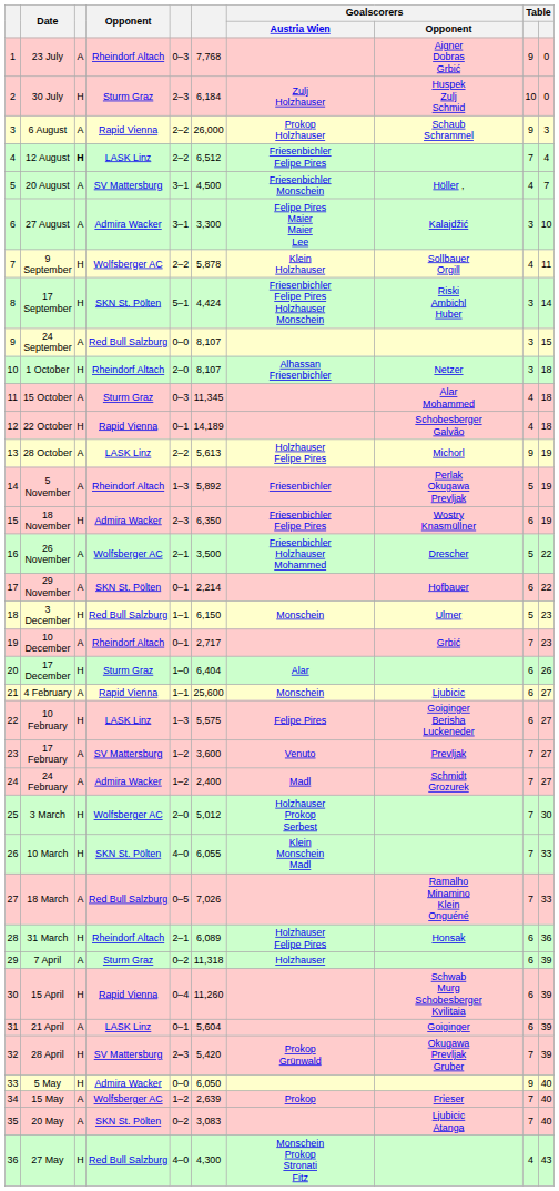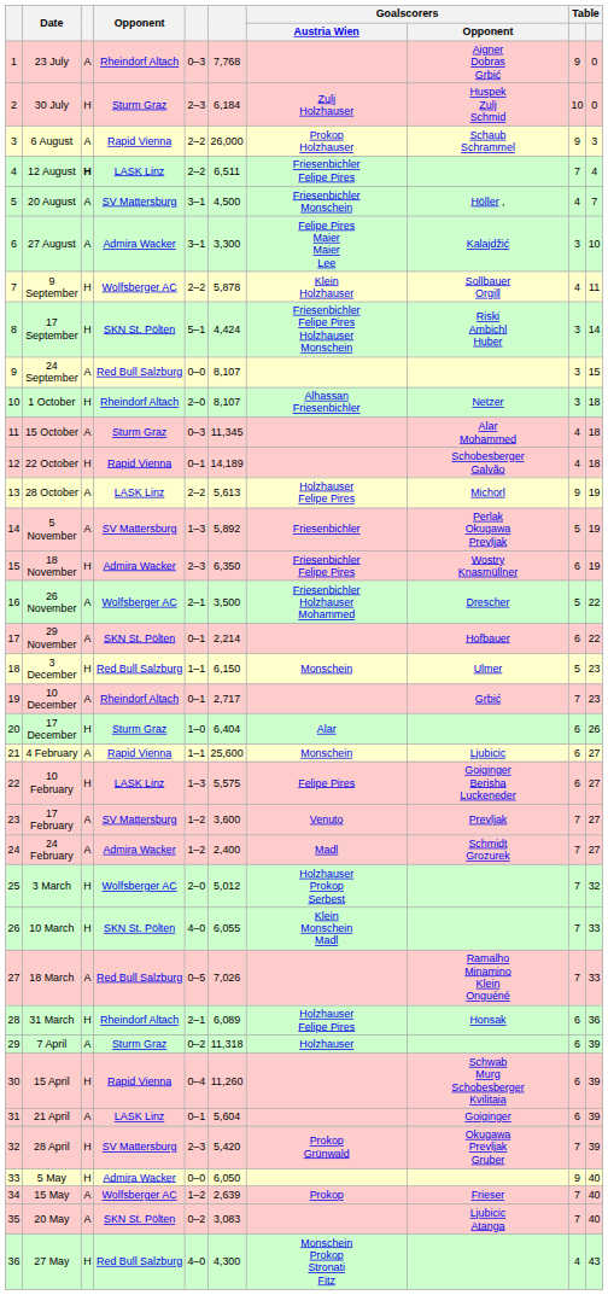 <table class="wikitable" Style="text-align: center;font-size:75%">
 <tr>
 <th rowspan="2"></th>
 <th rowspan="2" style="width:60px">Date</th>
 <th rowspan="2"></th>
 <th rowspan="2">Opponent</th>
 <th rowspan="2"><br></th>
 <th rowspan="2"></th>
 <th colspan="2">Goalscorers</th>
 <th colspan="2">Table</th>
 </tr>
 <tr>
 <th style="width:175px"><a href='#'>Austria Wien</a></th>
 <th style="width:175px">Opponent</th>
 <th></th>
 <th></th>
 </tr>
 <tr style="background:#FFCCCC">
 <td>1</td>
 <td>23 July</td>
 <td>A</td>
 <td><a href='#'>Rheindorf Altach</a></td>
 <td>0–3</td>
 <td>7,768</td>
 <td></td>
 <td><a href='#'>Aigner</a>  <br> <a href='#'>Dobras</a>  <br> <a href='#'>Grbić</a> </td>
 <td>9</td>
 <td>0</td>
 </tr>
 <tr style="background:#FFCCCC">
 <td>2</td>
 <td>30 July</td>
 <td>H</td>
 <td><a href='#'>Sturm Graz</a></td>
 <td>2–3</td>
 <td>6,184</td>
 <td><a href='#'>Zulj</a>  <br> <a href='#'>Holzhauser</a> </td>
 <td><a href='#'>Huspek</a>  <br> <a href='#'>Zulj</a>  <br> <a href='#'>Schmid</a> </td>
 <td>10</td>
 <td>0</td>
 </tr>
 <tr style="background:#FFFFCC">
 <td>3</td>
 <td>6 August</td>
 <td>A</td>
 <td><a href='#'>Rapid Vienna</a></td>
 <td>2–2</td>
 <td>26,000</td>
 <td><a href='#'>Prokop</a>  <br> <a href='#'>Holzhauser</a> </td>
 <td><a href='#'>Schaub</a>  <br> <a href='#'>Schrammel</a> </td>
 <td>9</td>
 <td>3</td>
 </tr>
 <tr style="background:#CCFFCC">
 <td>4</td>
 <td>12 August</td>
 <td><strong>H</strong></td>
 <td><a href='#'>LASK Linz</a></td>
 <td>2–2</td>
-<td>6,512</td>
+<td>6,511</td>
 <td><a href='#'>Friesenbichler</a>  <br> <a href='#'>Felipe Pires</a> </td>
 <td></td>
 <td>7</td>
 <td>4</td>
 </tr>
 <tr style="background:#CCFFCC">
 <td>5</td>
 <td>20 August</td>
 <td>A</td>
 <td><a href='#'>SV Mattersburg</a></td>
 <td>3–1</td>
 <td>4,500</td>
 <td><a href='#'>Friesenbichler</a>  <br> <a href='#'>Monschein</a> </td>
 <td><a href='#'>Höller</a> , </td>
 <td>4</td>
 <td>7</td>
 </tr>
 <tr style="background:#CCFFCC">
 <td>6</td>
 <td>27 August</td>
 <td>A</td>
 <td><a href='#'>Admira Wacker</a></td>
 <td>3–1</td>
 <td>3,300</td>
 <td><a href='#'>Felipe Pires</a>  <br> <a href='#'>Maier</a>  <br> <a href='#'>Maier</a>  <br> <a href='#'>Lee</a> </td>
 <td><a href='#'>Kalajdžić</a> </td>
 <td>3</td>
 <td>10</td>
 </tr>
 <tr style="background:#FFFFCC">
 <td>7</td>
 <td>9 September</td>
 <td>H</td>
 <td><a href='#'>Wolfsberger AC</a></td>
 <td>2–2</td>
 <td>5,878</td>
 <td><a href='#'>Klein</a>  <br> <a href='#'>Holzhauser</a> </td>
 <td><a href='#'>Sollbauer</a>  <br> <a href='#'>Orgill</a> </td>
 <td>4</td>
 <td>11</td>
 </tr>
 <tr style="background:#CCFFCC">
 <td>8</td>
 <td>17 September</td>
 <td>H</td>
 <td><a href='#'>SKN St. Pölten</a></td>
 <td>5–1</td>
 <td>4,424</td>
 <td><a href='#'>Friesenbichler</a>  <br> <a href='#'>Felipe Pires</a>  <br> <a href='#'>Holzhauser</a>  <br> <a href='#'>Monschein</a> </td>
 <td><a href='#'>Riski</a>  <br> <a href='#'>Ambichl</a>  <br> <a href='#'>Huber</a> </td>
 <td>3</td>
 <td>14</td>
 </tr>
 <tr style="background:#FFFFCC">
 <td>9</td>
 <td>24 September</td>
 <td>A</td>
 <td><a href='#'>Red Bull Salzburg</a></td>
 <td>0–0</td>
 <td>8,107</td>
 <td></td>
 <td></td>
 <td>3</td>
 <td>15</td>
 </tr>
 <tr style="background:#CCFFCC">
 <td>10</td>
 <td>1 October</td>
 <td>H</td>
 <td><a href='#'>Rheindorf Altach</a></td>
 <td>2–0</td>
 <td>8,107</td>
 <td><a href='#'>Alhassan</a>  <br> <a href='#'>Friesenbichler</a> </td>
 <td><a href='#'>Netzer</a> </td>
 <td>3</td>
 <td>18</td>
 </tr>
 <tr style="background:#FFCCCC">
 <td>11</td>
 <td>15 October</td>
 <td>A</td>
 <td><a href='#'>Sturm Graz</a></td>
 <td>0–3</td>
 <td>11,345</td>
 <td></td>
 <td><a href='#'>Alar</a>  <br> <a href='#'>Mohammed</a> </td>
 <td>4</td>
 <td>18</td>
 </tr>
 <tr style="background:#FFCCCC">
 <td>12</td>
 <td>22 October</td>
 <td>H</td>
 <td><a href='#'>Rapid Vienna</a></td>
 <td>0–1</td>
 <td>14,189</td>
 <td></td>
 <td><a href='#'>Schobesberger</a>  <br> <a href='#'>Galvão</a> </td>
 <td>4</td>
 <td>18</td>
 </tr>
 <tr style="background:#FFFFCC">
 <td>13</td>
 <td>28 October</td>
 <td>A</td>
 <td><a href='#'>LASK Linz</a></td>
 <td>2–2</td>
 <td>5,613</td>
 <td><a href='#'>Holzhauser</a>  <br> <a href='#'>Felipe Pires</a> </td>
 <td><a href='#'>Michorl</a> </td>
 <td>9</td>
 <td>19</td>
 </tr>
 <tr style="background:#FFCCCC">
 <td>14</td>
 <td>5 November</td>
 <td>A</td>
-<td><a href='#'>Rheindorf Altach</a></td>
+<td><a href='#'>SV Mattersburg</a></td>
 <td>1–3</td>
 <td>5,892</td>
 <td><a href='#'>Friesenbichler</a> </td>
 <td><a href='#'>Perlak</a>  <br> <a href='#'>Okugawa</a>  <br> <a href='#'>Prevljak</a> </td>
 <td>5</td>
 <td>19</td>
 </tr>
 <tr style="background:#FFCCCC">
 <td>15</td>
 <td>18 November</td>
 <td>H</td>
 <td><a href='#'>Admira Wacker</a></td>
 <td>2–3</td>
 <td>6,350</td>
 <td><a href='#'>Friesenbichler</a>  <br> <a href='#'>Felipe Pires</a> </td>
 <td><a href='#'>Wostry</a>  <br> <a href='#'>Knasmüllner</a> </td>
 <td>6</td>
 <td>19</td>
 </tr>
 <tr style="background:#CCFFCC">
 <td>16</td>
 <td>26 November</td>
 <td>A</td>
 <td><a href='#'>Wolfsberger AC</a></td>
 <td>2–1</td>
 <td>3,500</td>
 <td><a href='#'>Friesenbichler</a>  <br> <a href='#'>Holzhauser</a>  <br> <a href='#'>Mohammed</a> </td>
 <td><a href='#'>Drescher</a> </td>
 <td>5</td>
 <td>22</td>
 </tr>
 <tr style="background:#FFCCCC">
 <td>17</td>
 <td>29 November</td>
 <td>A</td>
 <td><a href='#'>SKN St. Pölten</a></td>
 <td>0–1</td>
 <td>2,214</td>
 <td></td>
 <td><a href='#'>Hofbauer</a> </td>
 <td>6</td>
 <td>22</td>
 </tr>
 <tr style="background:#FFFFCC">
 <td>18</td>
 <td>3 December</td>
 <td>H</td>
 <td><a href='#'>Red Bull Salzburg</a></td>
 <td>1–1</td>
 <td>6,150</td>
 <td><a href='#'>Monschein</a> </td>
 <td><a href='#'>Ulmer</a> </td>
 <td>5</td>
 <td>23</td>
 </tr>
 <tr style="background:#FFCCCC">
 <td>19</td>
 <td>10 December</td>
 <td>A</td>
 <td><a href='#'>Rheindorf Altach</a></td>
 <td>0–1</td>
 <td>2,717</td>
 <td></td>
 <td><a href='#'>Grbić</a> </td>
 <td>7</td>
 <td>23</td>
 </tr>
 <tr style="background:#CCFFCC">
 <td>20</td>
 <td>17 December</td>
 <td>H</td>
 <td><a href='#'>Sturm Graz</a></td>
 <td>1–0</td>
 <td>6,404</td>
 <td><a href='#'>Alar</a> </td>
 <td></td>
 <td>6</td>
 <td>26</td>
 </tr>
 <tr style="background:#FFFFCC">
 <td>21</td>
 <td>4 February</td>
 <td>A</td>
 <td><a href='#'>Rapid Vienna</a></td>
 <td>1–1</td>
 <td>25,600</td>
 <td><a href='#'>Monschein</a> </td>
 <td><a href='#'>Ljubicic</a> </td>
 <td>6</td>
 <td>27</td>
 </tr>
 <tr style="background:#FFCCCC">
 <td>22</td>
 <td>10 February</td>
 <td>H</td>
 <td><a href='#'>LASK Linz</a></td>
 <td>1–3</td>
 <td>5,575</td>
 <td><a href='#'>Felipe Pires</a> </td>
 <td><a href='#'>Goiginger</a>  <br> <a href='#'>Berisha</a>  <br> <a href='#'>Luckeneder</a> </td>
 <td>6</td>
 <td>27</td>
 </tr>
 <tr style="background:#FFCCCC">
 <td>23</td>
 <td>17 February</td>
 <td>A</td>
 <td><a href='#'>SV Mattersburg</a></td>
 <td>1–2</td>
 <td>3,600</td>
 <td><a href='#'>Venuto</a> </td>
 <td><a href='#'>Prevljak</a> </td>
 <td>7</td>
 <td>27</td>
 </tr>
 <tr style="background:#FFCCCC">
 <td>24</td>
 <td>24 February</td>
 <td>A</td>
 <td><a href='#'>Admira Wacker</a></td>
 <td>1–2</td>
 <td>2,400</td>
 <td><a href='#'>Madl</a> </td>
 <td><a href='#'>Schmidt</a>  <br> <a href='#'>Grozurek</a> </td>
 <td>7</td>
 <td>27</td>
 </tr>
 <tr style="background:#CCFFCC">
 <td>25</td>
 <td>3 March</td>
 <td>H</td>
 <td><a href='#'>Wolfsberger AC</a></td>
 <td>2–0</td>
 <td>5,012</td>
 <td><a href='#'>Holzhauser</a>  <br> <a href='#'>Prokop</a>  <br> <a href='#'>Serbest</a> </td>
 <td></td>
 <td>7</td>
-<td>30</td>
+<td>32</td>
 </tr>
 <tr style="background:#CCFFCC">
 <td>26</td>
 <td>10 March</td>
 <td>H</td>
 <td><a href='#'>SKN St. Pölten</a></td>
 <td>4–0</td>
 <td>6,055</td>
 <td><a href='#'>Klein</a>  <br> <a href='#'>Monschein</a>  <br> <a href='#'>Madl</a> </td>
 <td></td>
 <td>7</td>
 <td>33</td>
 </tr>
 <tr style="background:#FFCCCC">
 <td>27</td>
 <td>18 March</td>
 <td>A</td>
 <td><a href='#'>Red Bull Salzburg</a></td>
 <td>0–5</td>
 <td>7,026</td>
 <td></td>
 <td><a href='#'>Ramalho</a>  <br> <a href='#'>Minamino</a>  <br> <a href='#'>Klein</a>  <br> <a href='#'>Onguéné</a> </td>
 <td>7</td>
 <td>33</td>
 </tr>
 <tr style="background:#CCFFCC">
 <td>28</td>
 <td>31 March</td>
 <td>H</td>
 <td><a href='#'>Rheindorf Altach</a></td>
 <td>2–1</td>
 <td>6,089</td>
 <td><a href='#'>Holzhauser</a>  <br> <a href='#'>Felipe Pires</a> </td>
 <td><a href='#'>Honsak</a> </td>
 <td>6</td>
 <td>36</td>
 </tr>
 <tr style="background:#CCFFCC">
 <td>29</td>
 <td>7 April</td>
 <td>A</td>
 <td><a href='#'>Sturm Graz</a></td>
 <td>0–2</td>
 <td>11,318</td>
 <td><a href='#'>Holzhauser</a> </td>
 <td></td>
 <td>6</td>
 <td>39</td>
 </tr>
 <tr style="background:#FFCCCC">
 <td>30</td>
 <td>15 April</td>
 <td>H</td>
 <td><a href='#'>Rapid Vienna</a></td>
 <td>0–4</td>
 <td>11,260</td>
 <td></td>
 <td><a href='#'>Schwab</a>  <br> <a href='#'>Murg</a>  <br> <a href='#'>Schobesberger</a>  <br> <a href='#'>Kvilitaia</a> </td>
 <td>6</td>
 <td>39</td>
 </tr>
 <tr style="background:#FFCCCC">
 <td>31</td>
 <td>21 April</td>
 <td>A</td>
 <td><a href='#'>LASK Linz</a></td>
 <td>0–1</td>
 <td>5,604</td>
 <td></td>
 <td><a href='#'>Goiginger</a> </td>
 <td>6</td>
 <td>39</td>
 </tr>
 <tr style="background:#FFCCCC">
 <td>32</td>
 <td>28 April</td>
 <td>H</td>
 <td><a href='#'>SV Mattersburg</a></td>
 <td>2–3</td>
 <td>5,420</td>
 <td><a href='#'>Prokop</a>  <br> <a href='#'>Grünwald</a> </td>
 <td><a href='#'>Okugawa</a>  <br> <a href='#'>Prevljak</a>  <br> <a href='#'>Gruber</a> </td>
 <td>7</td>
 <td>39</td>
 </tr>
 <tr style="background:#FFFFCC">
 <td>33</td>
 <td>5 May</td>
 <td>H</td>
 <td><a href='#'>Admira Wacker</a></td>
 <td>0–0</td>
 <td>6,050</td>
 <td></td>
 <td></td>
 <td>9</td>
 <td>40</td>
 </tr>
 <tr style="background:#FFCCCC">
 <td>34</td>
 <td>15 May</td>
 <td>A</td>
 <td><a href='#'>Wolfsberger AC</a></td>
 <td>1–2</td>
 <td>2,639</td>
 <td><a href='#'>Prokop</a> </td>
 <td><a href='#'>Frieser</a> </td>
 <td>7</td>
 <td>40</td>
 </tr>
 <tr style="background:#FFCCCC">
 <td>35</td>
 <td>20 May</td>
 <td>A</td>
 <td><a href='#'>SKN St. Pölten</a></td>
 <td>0–2</td>
 <td>3,083</td>
 <td></td>
 <td><a href='#'>Ljubicic</a>  <br> <a href='#'>Atanga</a> </td>
 <td>7</td>
 <td>40</td>
 </tr>
 <tr style="background:#CCFFCC">
 <td>36</td>
 <td>27 May</td>
 <td>H</td>
 <td><a href='#'>Red Bull Salzburg</a></td>
 <td>4–0</td>
 <td>4,300</td>
 <td><a href='#'>Monschein</a>  <br> <a href='#'>Prokop</a>  <br> <a href='#'>Stronati</a>  <br> <a href='#'>Fitz</a> </td>
 <td></td>
 <td>4</td>
 <td>43</td>
 </tr>
 </table>
